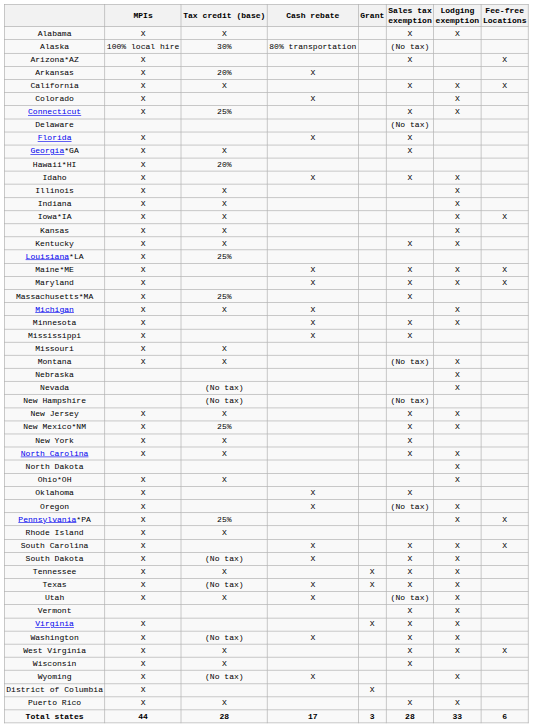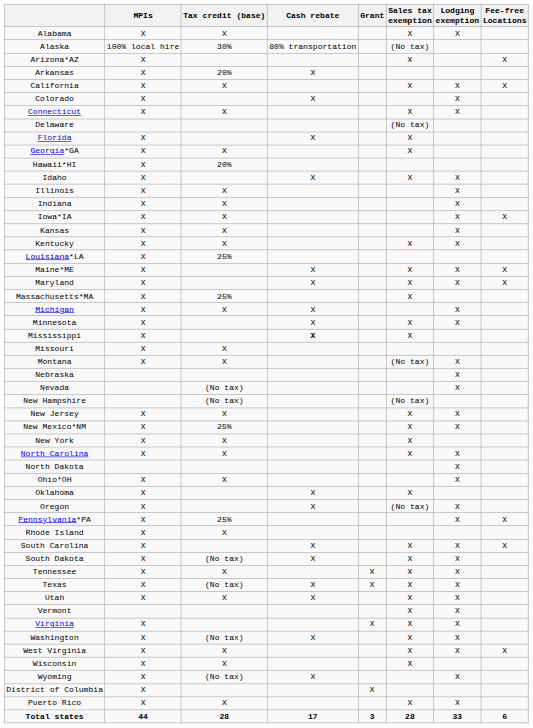 <table class="wikitable collapsible collapsed" style="text-align:center">
 <tr>
 <th></th>
 <th>MPIs</th>
 <th>Tax credit (base)</th>
 <th>Cash rebate</th>
 <th>Grant</th>
 <th>Sales tax <br>exemption</th>
 <th>Lodging <br>exemption</th>
 <th>Fee-free <br>Locations</th>
 </tr>
 <tr>
 <td>Alabama</td>
 <td>X</td>
 <td>X</td>
 <td></td>
 <td></td>
 <td>X</td>
 <td>X</td>
 <td></td>
 </tr>
 <tr>
 <td>Alaska</td>
 <td>100% local hire</td>
 <td>30%</td>
 <td>80% transportation</td>
 <td></td>
 <td>(No tax)</td>
 <td></td>
 <td></td>
 </tr>
 <tr>
 <td>Arizona*AZ</td>
 <td>X</td>
 <td></td>
 <td></td>
 <td></td>
 <td>X</td>
 <td></td>
 <td>X</td>
 </tr>
 <tr>
 <td>Arkansas</td>
 <td>X</td>
 <td>20%</td>
 <td>X</td>
 <td></td>
 <td></td>
 <td></td>
 <td></td>
 </tr>
 <tr>
 <td>California</td>
 <td>X</td>
 <td>X</td>
 <td></td>
 <td></td>
 <td>X</td>
 <td>X</td>
 <td>X</td>
 </tr>
 <tr>
 <td>Colorado</td>
 <td>X</td>
 <td></td>
 <td>X</td>
 <td></td>
 <td></td>
 <td>X</td>
 <td></td>
 </tr>
 <tr>
 <td><a href='#'>Connecticut</a></td>
 <td>X</td>
-<td>25%</td>
+<td>X</td>
 <td></td>
 <td></td>
 <td>X</td>
 <td>X</td>
 <td></td>
 </tr>
 <tr>
 <td>Delaware</td>
 <td></td>
 <td></td>
 <td></td>
 <td></td>
 <td>(No tax)</td>
 <td></td>
 <td></td>
 </tr>
 <tr>
 <td><a href='#'>Florida</a></td>
 <td>X</td>
 <td></td>
 <td>X</td>
 <td></td>
 <td>X</td>
 <td></td>
 <td></td>
 </tr>
 <tr>
 <td><a href='#'>Georgia</a>*GA</td>
 <td>X</td>
 <td>X</td>
 <td></td>
 <td></td>
 <td>X</td>
 <td></td>
 <td></td>
 </tr>
 <tr>
 <td>Hawaii*HI</td>
 <td>X</td>
 <td>20%</td>
 <td></td>
 <td></td>
 <td></td>
 <td></td>
 <td></td>
 </tr>
 <tr>
 <td>Idaho</td>
 <td>X</td>
 <td></td>
 <td>X</td>
 <td></td>
 <td>X</td>
 <td>X</td>
 <td></td>
 </tr>
 <tr>
 <td>Illinois</td>
 <td>X</td>
 <td>X</td>
 <td></td>
 <td></td>
 <td></td>
 <td>X</td>
 <td></td>
 </tr>
 <tr>
 <td>Indiana</td>
 <td>X</td>
 <td>X</td>
 <td></td>
 <td></td>
 <td></td>
 <td>X</td>
 <td></td>
 </tr>
 <tr>
 <td>Iowa*IA</td>
 <td>X</td>
 <td>X</td>
 <td></td>
 <td></td>
 <td></td>
 <td>X</td>
 <td>X</td>
 </tr>
 <tr>
 <td>Kansas</td>
 <td>X</td>
 <td>X</td>
 <td></td>
 <td></td>
 <td></td>
 <td>X</td>
 <td></td>
 </tr>
 <tr>
 <td>Kentucky</td>
 <td>X</td>
 <td>X</td>
 <td></td>
 <td></td>
 <td>X</td>
 <td>X</td>
 <td></td>
 </tr>
 <tr>
 <td><a href='#'>Louisiana</a>*LA</td>
 <td>X</td>
 <td>25%</td>
 <td></td>
 <td></td>
 <td></td>
 <td></td>
 <td></td>
 </tr>
 <tr>
 <td>Maine*ME</td>
 <td>X</td>
 <td></td>
 <td>X</td>
 <td></td>
 <td>X</td>
 <td>X</td>
 <td>X</td>
 </tr>
 <tr>
 <td>Maryland</td>
 <td>X</td>
 <td></td>
 <td>X</td>
 <td></td>
 <td>X</td>
 <td>X</td>
 <td>X</td>
 </tr>
 <tr>
 <td>Massachusetts*MA</td>
 <td>X</td>
 <td>25%</td>
 <td></td>
 <td></td>
 <td>X</td>
 <td></td>
 <td></td>
 </tr>
 <tr>
 <td><a href='#'>Michigan</a></td>
 <td>X</td>
 <td>X</td>
 <td>X</td>
 <td></td>
 <td></td>
 <td>X</td>
 <td></td>
 </tr>
 <tr>
 <td>Minnesota</td>
 <td>X</td>
 <td></td>
 <td>X</td>
 <td></td>
 <td>X</td>
 <td>X</td>
 <td></td>
 </tr>
 <tr>
 <td>Mississippi</td>
 <td>X</td>
 <td></td>
-<td>X</td>
+<td><strong>X</strong></td>
 <td></td>
 <td>X</td>
 <td></td>
 <td></td>
 </tr>
 <tr>
 <td>Missouri</td>
 <td>X</td>
 <td>X</td>
 <td></td>
 <td></td>
 <td></td>
 <td></td>
 <td></td>
 </tr>
 <tr>
 <td>Montana</td>
 <td>X</td>
 <td>X</td>
 <td></td>
 <td></td>
 <td>(No tax)</td>
 <td>X</td>
 <td></td>
 </tr>
 <tr>
 <td>Nebraska</td>
 <td></td>
 <td></td>
 <td></td>
 <td></td>
 <td></td>
 <td>X</td>
 <td></td>
 </tr>
 <tr>
 <td>Nevada</td>
 <td></td>
 <td>(No tax)</td>
 <td></td>
 <td></td>
 <td></td>
 <td>X</td>
 <td></td>
 </tr>
 <tr>
 <td>New Hampshire</td>
 <td></td>
 <td>(No tax)</td>
 <td></td>
 <td></td>
 <td>(No tax)</td>
 <td></td>
 <td></td>
 </tr>
 <tr>
 <td>New Jersey</td>
 <td>X</td>
 <td>X</td>
 <td></td>
 <td></td>
 <td>X</td>
 <td>X</td>
 <td></td>
 </tr>
 <tr>
 <td>New Mexico*NM</td>
 <td>X</td>
 <td>25%</td>
 <td></td>
 <td></td>
 <td>X</td>
 <td>X</td>
 <td></td>
 </tr>
 <tr>
 <td>New York</td>
 <td>X</td>
 <td>X</td>
 <td></td>
 <td></td>
 <td>X</td>
 <td></td>
 <td></td>
 </tr>
 <tr>
 <td><a href='#'>North Carolina</a></td>
 <td>X</td>
 <td>X</td>
 <td></td>
 <td></td>
 <td>X</td>
 <td>X</td>
 <td></td>
 </tr>
 <tr>
 <td>North Dakota</td>
 <td></td>
 <td></td>
 <td></td>
 <td></td>
 <td></td>
 <td>X</td>
 <td></td>
 </tr>
 <tr>
 <td>Ohio*OH</td>
 <td>X</td>
 <td>X</td>
 <td></td>
 <td></td>
 <td></td>
 <td>X</td>
 <td></td>
 </tr>
 <tr>
 <td>Oklahoma</td>
 <td>X</td>
 <td></td>
 <td>X</td>
 <td></td>
 <td>X</td>
 <td></td>
 <td></td>
 </tr>
 <tr>
 <td>Oregon</td>
 <td>X</td>
 <td></td>
 <td>X</td>
 <td></td>
 <td>(No tax)</td>
 <td>X</td>
 <td></td>
 </tr>
 <tr>
 <td><a href='#'>Pennsylvania</a>*PA</td>
 <td>X</td>
 <td>25%</td>
 <td></td>
 <td></td>
 <td></td>
 <td>X</td>
 <td>X</td>
 </tr>
 <tr>
 <td>Rhode Island</td>
 <td>X</td>
 <td>X</td>
 <td></td>
 <td></td>
 <td></td>
 <td></td>
 <td></td>
 </tr>
 <tr>
 <td>South Carolina</td>
 <td>X</td>
 <td></td>
 <td>X</td>
 <td></td>
 <td>X</td>
 <td>X</td>
 <td>X</td>
 </tr>
 <tr>
 <td>South Dakota</td>
 <td>X</td>
 <td>(No tax)</td>
 <td>X</td>
 <td></td>
 <td>X</td>
 <td>X</td>
 <td></td>
 </tr>
 <tr>
 <td>Tennessee</td>
 <td>X</td>
 <td>X</td>
 <td></td>
 <td>X</td>
 <td>X</td>
 <td>X</td>
 <td></td>
 </tr>
 <tr>
 <td>Texas</td>
 <td>X</td>
 <td>(No tax)</td>
 <td>X</td>
 <td>X</td>
 <td>X</td>
 <td>X</td>
 <td></td>
 </tr>
 <tr>
 <td>Utah</td>
 <td>X</td>
 <td>X</td>
 <td>X</td>
 <td></td>
-<td>(No tax)</td>
+<td>X</td>
 <td>X</td>
 <td></td>
 </tr>
 <tr>
 <td>Vermont</td>
 <td></td>
 <td></td>
 <td></td>
 <td></td>
 <td>X</td>
 <td>X</td>
 <td></td>
 </tr>
 <tr>
 <td><a href='#'>Virginia</a></td>
 <td>X</td>
 <td></td>
 <td></td>
 <td>X</td>
 <td>X</td>
 <td>X</td>
 <td></td>
 </tr>
 <tr>
 <td>Washington</td>
 <td>X</td>
 <td>(No tax)</td>
 <td>X</td>
 <td></td>
 <td>X</td>
 <td>X</td>
 <td></td>
 </tr>
 <tr>
 <td>West Virginia</td>
 <td>X</td>
 <td>X</td>
 <td></td>
 <td></td>
 <td>X</td>
 <td>X</td>
 <td>X</td>
 </tr>
 <tr>
 <td>Wisconsin</td>
 <td>X</td>
 <td>X</td>
 <td></td>
 <td></td>
 <td>X</td>
 <td></td>
 <td></td>
 </tr>
 <tr>
 <td>Wyoming</td>
 <td>X</td>
 <td>(No tax)</td>
 <td>X</td>
 <td></td>
 <td></td>
 <td>X</td>
 <td></td>
 </tr>
 <tr>
 <td>District of Columbia</td>
 <td>X</td>
 <td></td>
 <td></td>
 <td>X</td>
 <td></td>
 <td></td>
 <td></td>
 </tr>
 <tr>
 <td>Puerto Rico</td>
 <td>X</td>
 <td>X</td>
 <td></td>
 <td></td>
 <td>X</td>
 <td>X</td>
 <td></td>
 </tr>
 <tr>
 <td><strong>Total states</strong></td>
 <td><strong>44</strong></td>
 <td><strong>28</strong></td>
 <td><strong>17</strong></td>
 <td><strong>3</strong></td>
 <td><strong>28</strong></td>
 <td><strong>33</strong></td>
 <td><strong>6</strong></td>
 </tr>
 </table>
